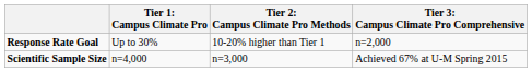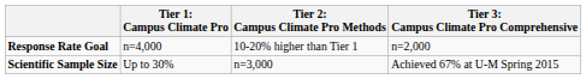 <table class="wikitable">
 <tr>
 <th></th>
 <th>Tier 1:<br>Campus Climate Pro</th>
 <th>Tier 2:<br>Campus Climate Pro Methods</th>
 <th>Tier 3:<br>Campus Climate Pro Comprehensive</th>
 </tr>
 <tr>
 <td><strong>Response Rate Goal</strong></td>
-<td>Up to 30%</td>
+<td>n=4,000</td>
 <td>10-20% higher than Tier 1</td>
 <td>n=2,000</td>
 </tr>
 <tr>
 <td><strong>Scientific Sample Size</strong></td>
-<td>n=4,000</td>
+<td>Up to 30%</td>
 <td>n=3,000</td>
 <td>Achieved 67% at U-M Spring 2015</td>
 </tr>
 </table>
